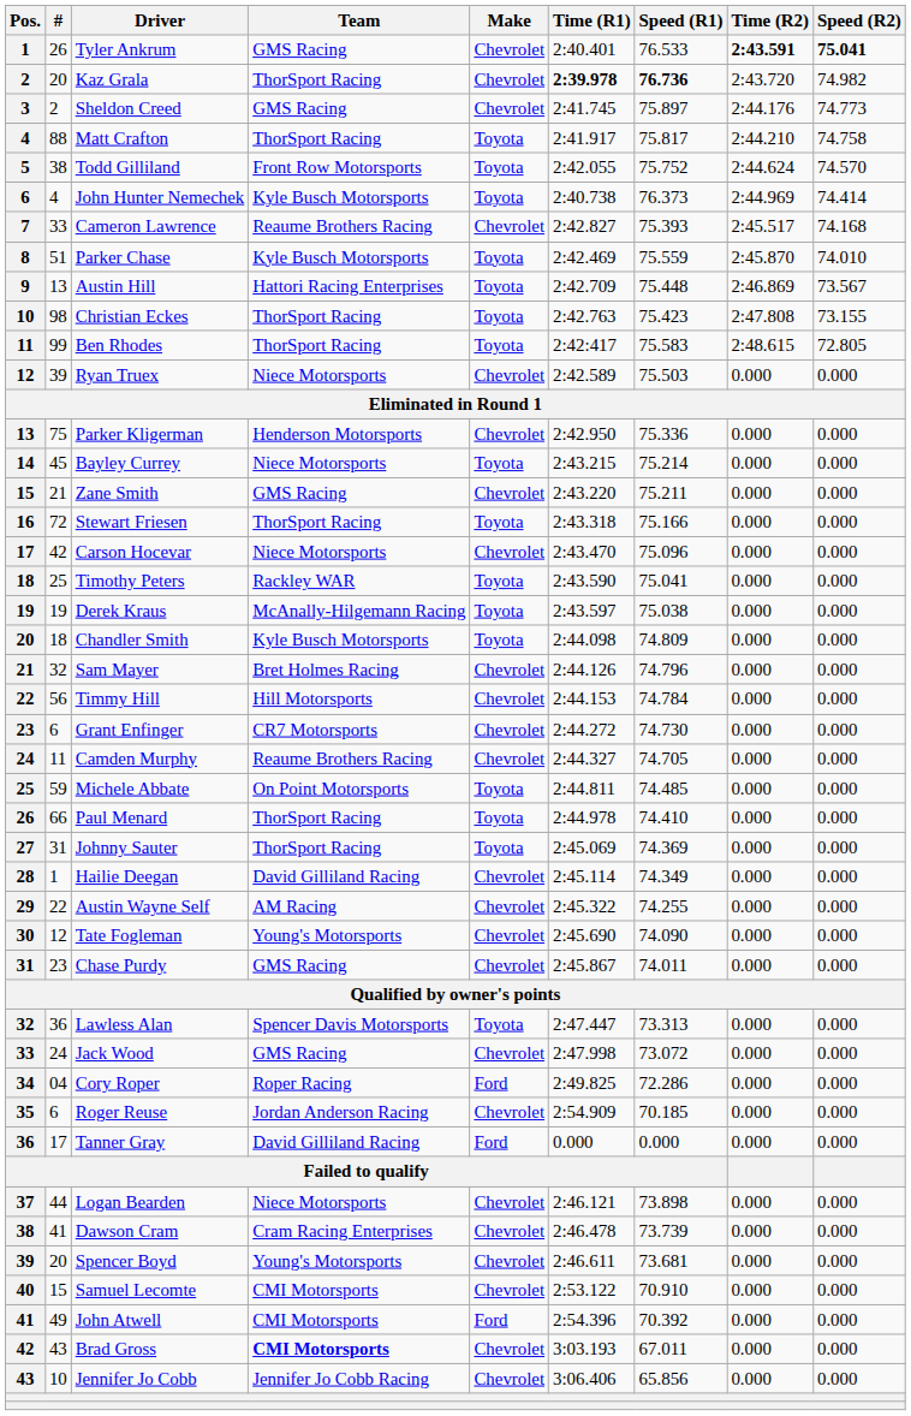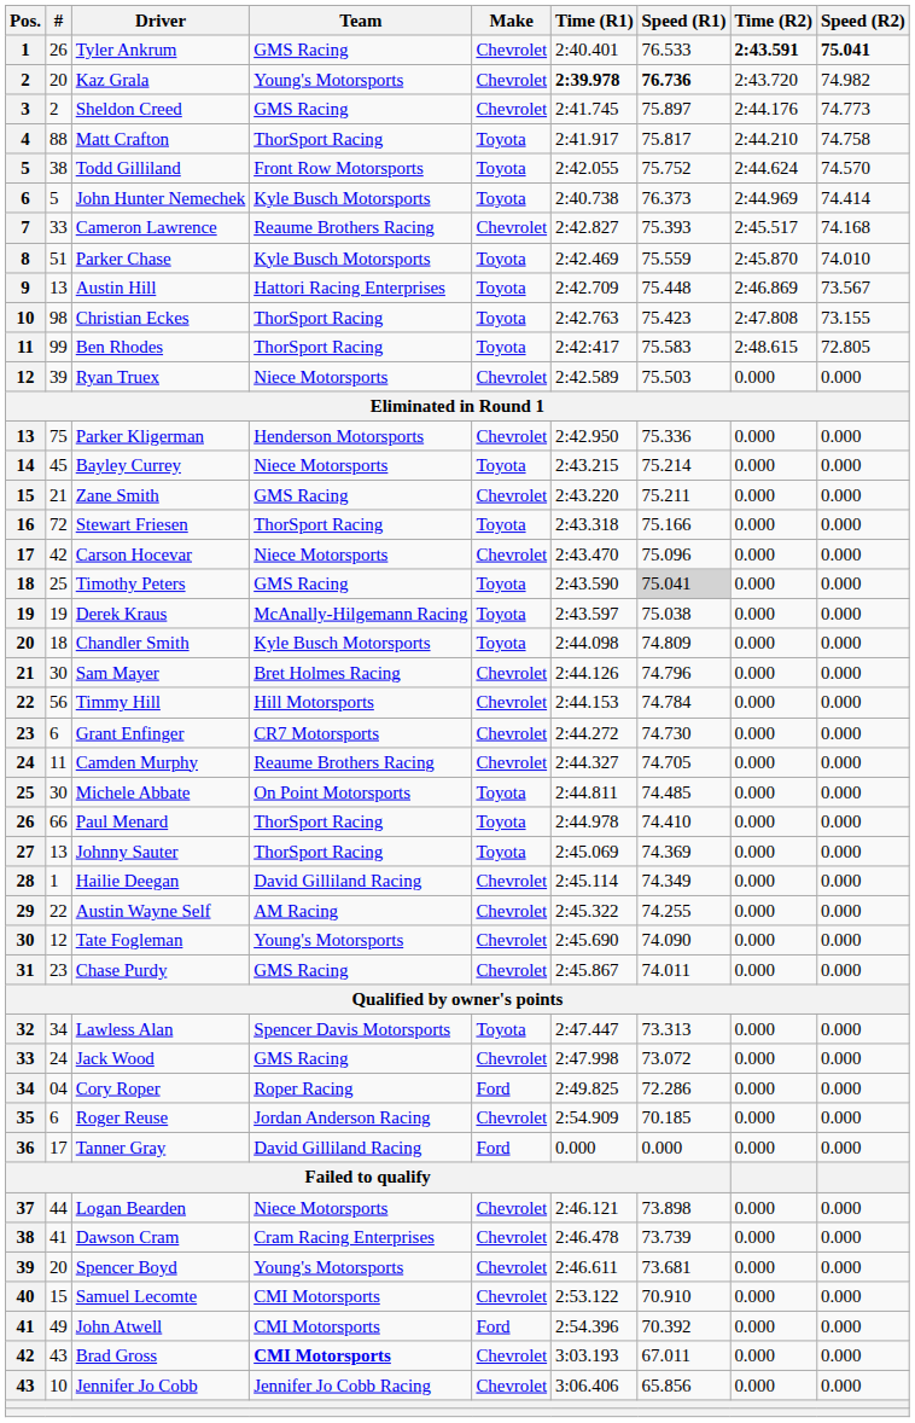 <table class="wikitable" style="font-size:95%">
 <tr>
 <th>Pos.</th>
 <th>#</th>
 <th>Driver</th>
 <th>Team</th>
 <th>Make</th>
 <th>Time (R1)</th>
 <th>Speed (R1)</th>
 <th>Time (R2)</th>
 <th>Speed (R2)</th>
 </tr>
 <tr>
 <th>1</th>
 <td>26</td>
 <td><a href='#'>Tyler Ankrum</a></td>
 <td><a href='#'>GMS Racing</a></td>
 <td><a href='#'>Chevrolet</a></td>
 <td>2:40.401</td>
 <td>76.533</td>
 <td><strong>2:43.591</strong></td>
 <td><strong>75.041</strong></td>
 </tr>
 <tr>
 <th>2</th>
 <td>20</td>
 <td><a href='#'>Kaz Grala</a></td>
-<td><a href='#'>ThorSport Racing</a></td>
+<td><a href='#'>Young's Motorsports</a></td>
 <td><a href='#'>Chevrolet</a></td>
 <td><strong>2:39.978</strong></td>
 <td><strong>76.736</strong></td>
 <td>2:43.720</td>
 <td>74.982</td>
 </tr>
 <tr>
 <th>3</th>
 <td>2</td>
 <td><a href='#'>Sheldon Creed</a></td>
 <td><a href='#'>GMS Racing</a></td>
 <td><a href='#'>Chevrolet</a></td>
 <td>2:41.745</td>
 <td>75.897</td>
 <td>2:44.176</td>
 <td>74.773</td>
 </tr>
 <tr>
 <th>4</th>
 <td>88</td>
 <td><a href='#'>Matt Crafton</a></td>
 <td><a href='#'>ThorSport Racing</a></td>
 <td><a href='#'>Toyota</a></td>
 <td>2:41.917</td>
 <td>75.817</td>
 <td>2:44.210</td>
 <td>74.758</td>
 </tr>
 <tr>
 <th>5</th>
 <td>38</td>
 <td><a href='#'>Todd Gilliland</a></td>
 <td><a href='#'>Front Row Motorsports</a></td>
 <td><a href='#'>Toyota</a></td>
 <td>2:42.055</td>
 <td>75.752</td>
 <td>2:44.624</td>
 <td>74.570</td>
 </tr>
 <tr>
 <th>6</th>
-<td>4</td>
+<td>5</td>
 <td><a href='#'>John Hunter Nemechek</a></td>
 <td><a href='#'>Kyle Busch Motorsports</a></td>
 <td><a href='#'>Toyota</a></td>
 <td>2:40.738</td>
 <td>76.373</td>
 <td>2:44.969</td>
 <td>74.414</td>
 </tr>
 <tr>
 <th>7</th>
 <td>33</td>
 <td><a href='#'>Cameron Lawrence</a></td>
 <td><a href='#'>Reaume Brothers Racing</a></td>
 <td><a href='#'>Chevrolet</a></td>
 <td>2:42.827</td>
 <td>75.393</td>
 <td>2:45.517</td>
 <td>74.168</td>
 </tr>
 <tr>
 <th>8</th>
 <td>51</td>
 <td><a href='#'>Parker Chase</a></td>
 <td><a href='#'>Kyle Busch Motorsports</a></td>
 <td><a href='#'>Toyota</a></td>
 <td>2:42.469</td>
 <td>75.559</td>
 <td>2:45.870</td>
 <td>74.010</td>
 </tr>
 <tr>
 <th>9</th>
 <td>13</td>
 <td><a href='#'>Austin Hill</a></td>
 <td><a href='#'>Hattori Racing Enterprises</a></td>
 <td><a href='#'>Toyota</a></td>
 <td>2:42.709</td>
 <td>75.448</td>
 <td>2:46.869</td>
 <td>73.567</td>
 </tr>
 <tr>
 <th>10</th>
 <td>98</td>
 <td><a href='#'>Christian Eckes</a></td>
 <td><a href='#'>ThorSport Racing</a></td>
 <td><a href='#'>Toyota</a></td>
 <td>2:42.763</td>
 <td>75.423</td>
 <td>2:47.808</td>
 <td>73.155</td>
 </tr>
 <tr>
 <th>11</th>
 <td>99</td>
 <td><a href='#'>Ben Rhodes</a></td>
 <td><a href='#'>ThorSport Racing</a></td>
 <td><a href='#'>Toyota</a></td>
 <td>2:42:417</td>
 <td>75.583</td>
 <td>2:48.615</td>
 <td>72.805</td>
 </tr>
 <tr>
 <th>12</th>
 <td>39</td>
 <td><a href='#'>Ryan Truex</a></td>
 <td><a href='#'>Niece Motorsports</a></td>
 <td><a href='#'>Chevrolet</a></td>
 <td>2:42.589</td>
 <td>75.503</td>
 <td>0.000</td>
 <td>0.000</td>
 </tr>
 <tr>
 <th colspan="9">Eliminated in Round 1</th>
 </tr>
 <tr>
 <th>13</th>
 <td>75</td>
 <td><a href='#'>Parker Kligerman</a></td>
 <td><a href='#'>Henderson Motorsports</a></td>
 <td><a href='#'>Chevrolet</a></td>
 <td>2:42.950</td>
 <td>75.336</td>
 <td>0.000</td>
 <td>0.000</td>
 </tr>
 <tr>
 <th>14</th>
 <td>45</td>
 <td><a href='#'>Bayley Currey</a></td>
 <td><a href='#'>Niece Motorsports</a></td>
 <td><a href='#'>Toyota</a></td>
 <td>2:43.215</td>
 <td>75.214</td>
 <td>0.000</td>
 <td>0.000</td>
 </tr>
 <tr>
 <th>15</th>
 <td>21</td>
 <td><a href='#'>Zane Smith</a></td>
 <td><a href='#'>GMS Racing</a></td>
 <td><a href='#'>Chevrolet</a></td>
 <td>2:43.220</td>
 <td>75.211</td>
 <td>0.000</td>
 <td>0.000</td>
 </tr>
 <tr>
 <th>16</th>
 <td>72</td>
 <td><a href='#'>Stewart Friesen</a></td>
 <td><a href='#'>ThorSport Racing</a></td>
 <td><a href='#'>Toyota</a></td>
 <td>2:43.318</td>
 <td>75.166</td>
 <td>0.000</td>
 <td>0.000</td>
 </tr>
 <tr>
 <th>17</th>
 <td>42</td>
 <td><a href='#'>Carson Hocevar</a></td>
 <td><a href='#'>Niece Motorsports</a></td>
 <td><a href='#'>Chevrolet</a></td>
 <td>2:43.470</td>
 <td>75.096</td>
 <td>0.000</td>
 <td>0.000</td>
 </tr>
 <tr>
 <th>18</th>
 <td>25</td>
 <td><a href='#'>Timothy Peters</a></td>
-<td><a href='#'>Rackley WAR</a></td>
+<td><a href='#'>GMS Racing</a></td>
 <td><a href='#'>Toyota</a></td>
 <td>2:43.590</td>
-<td>75.041</td>
+<td style="background: lightgrey;">75.041</td>
 <td>0.000</td>
 <td>0.000</td>
 </tr>
 <tr>
 <th>19</th>
 <td>19</td>
 <td><a href='#'>Derek Kraus</a></td>
 <td><a href='#'>McAnally-Hilgemann Racing</a></td>
 <td><a href='#'>Toyota</a></td>
 <td>2:43.597</td>
 <td>75.038</td>
 <td>0.000</td>
 <td>0.000</td>
 </tr>
 <tr>
 <th>20</th>
 <td>18</td>
 <td><a href='#'>Chandler Smith</a></td>
 <td><a href='#'>Kyle Busch Motorsports</a></td>
 <td><a href='#'>Toyota</a></td>
 <td>2:44.098</td>
 <td>74.809</td>
 <td>0.000</td>
 <td>0.000</td>
 </tr>
 <tr>
 <th>21</th>
-<td>32</td>
+<td>30</td>
 <td><a href='#'>Sam Mayer</a></td>
 <td><a href='#'>Bret Holmes Racing</a></td>
 <td><a href='#'>Chevrolet</a></td>
 <td>2:44.126</td>
 <td>74.796</td>
 <td>0.000</td>
 <td>0.000</td>
 </tr>
 <tr>
 <th>22</th>
 <td>56</td>
 <td><a href='#'>Timmy Hill</a></td>
 <td><a href='#'>Hill Motorsports</a></td>
 <td><a href='#'>Chevrolet</a></td>
 <td>2:44.153</td>
 <td>74.784</td>
 <td>0.000</td>
 <td>0.000</td>
 </tr>
 <tr>
 <th>23</th>
 <td>6</td>
 <td><a href='#'>Grant Enfinger</a></td>
 <td><a href='#'>CR7 Motorsports</a></td>
 <td><a href='#'>Chevrolet</a></td>
 <td>2:44.272</td>
 <td>74.730</td>
 <td>0.000</td>
 <td>0.000</td>
 </tr>
 <tr>
 <th>24</th>
 <td>11</td>
 <td><a href='#'>Camden Murphy</a></td>
 <td><a href='#'>Reaume Brothers Racing</a></td>
 <td><a href='#'>Chevrolet</a></td>
 <td>2:44.327</td>
 <td>74.705</td>
 <td>0.000</td>
 <td>0.000</td>
 </tr>
 <tr>
 <th>25</th>
-<td>59</td>
+<td>30</td>
 <td><a href='#'>Michele Abbate</a></td>
 <td><a href='#'>On Point Motorsports</a></td>
 <td><a href='#'>Toyota</a></td>
 <td>2:44.811</td>
 <td>74.485</td>
 <td>0.000</td>
 <td>0.000</td>
 </tr>
 <tr>
 <th>26</th>
 <td>66</td>
 <td><a href='#'>Paul Menard</a></td>
 <td><a href='#'>ThorSport Racing</a></td>
 <td><a href='#'>Toyota</a></td>
 <td>2:44.978</td>
 <td>74.410</td>
 <td>0.000</td>
 <td>0.000</td>
 </tr>
 <tr>
 <th>27</th>
-<td>31</td>
+<td>13</td>
 <td><a href='#'>Johnny Sauter</a></td>
 <td><a href='#'>ThorSport Racing</a></td>
 <td><a href='#'>Toyota</a></td>
 <td>2:45.069</td>
 <td>74.369</td>
 <td>0.000</td>
 <td>0.000</td>
 </tr>
 <tr>
 <th>28</th>
 <td>1</td>
 <td><a href='#'>Hailie Deegan</a></td>
 <td><a href='#'>David Gilliland Racing</a></td>
 <td><a href='#'>Chevrolet</a></td>
 <td>2:45.114</td>
 <td>74.349</td>
 <td>0.000</td>
 <td>0.000</td>
 </tr>
 <tr>
 <th>29</th>
 <td>22</td>
 <td><a href='#'>Austin Wayne Self</a></td>
 <td><a href='#'>AM Racing</a></td>
 <td><a href='#'>Chevrolet</a></td>
 <td>2:45.322</td>
 <td>74.255</td>
 <td>0.000</td>
 <td>0.000</td>
 </tr>
 <tr>
 <th>30</th>
 <td>12</td>
 <td><a href='#'>Tate Fogleman</a></td>
 <td><a href='#'>Young's Motorsports</a></td>
 <td><a href='#'>Chevrolet</a></td>
 <td>2:45.690</td>
 <td>74.090</td>
 <td>0.000</td>
 <td>0.000</td>
 </tr>
 <tr>
 <th>31</th>
 <td>23</td>
 <td><a href='#'>Chase Purdy</a></td>
 <td><a href='#'>GMS Racing</a></td>
 <td><a href='#'>Chevrolet</a></td>
 <td>2:45.867</td>
 <td>74.011</td>
 <td>0.000</td>
 <td>0.000</td>
 </tr>
 <tr>
 <th colspan="9">Qualified by owner's points</th>
 </tr>
 <tr>
 <th>32</th>
-<td>36</td>
+<td>34</td>
 <td><a href='#'>Lawless Alan</a></td>
 <td><a href='#'>Spencer Davis Motorsports</a></td>
 <td><a href='#'>Toyota</a></td>
 <td>2:47.447</td>
 <td>73.313</td>
 <td>0.000</td>
 <td>0.000</td>
 </tr>
 <tr>
 <th>33</th>
 <td>24</td>
 <td><a href='#'>Jack Wood</a></td>
 <td><a href='#'>GMS Racing</a></td>
 <td><a href='#'>Chevrolet</a></td>
 <td>2:47.998</td>
 <td>73.072</td>
 <td>0.000</td>
 <td>0.000</td>
 </tr>
 <tr>
 <th>34</th>
 <td>04</td>
 <td><a href='#'>Cory Roper</a></td>
 <td><a href='#'>Roper Racing</a></td>
 <td><a href='#'>Ford</a></td>
 <td>2:49.825</td>
 <td>72.286</td>
 <td>0.000</td>
 <td>0.000</td>
 </tr>
 <tr>
 <th>35</th>
 <td>6</td>
 <td><a href='#'>Roger Reuse</a></td>
 <td><a href='#'>Jordan Anderson Racing</a></td>
 <td><a href='#'>Chevrolet</a></td>
 <td>2:54.909</td>
 <td>70.185</td>
 <td>0.000</td>
 <td>0.000</td>
 </tr>
 <tr>
 <th>36</th>
 <td>17</td>
 <td><a href='#'>Tanner Gray</a></td>
 <td><a href='#'>David Gilliland Racing</a></td>
 <td><a href='#'>Ford</a></td>
 <td>0.000</td>
 <td>0.000</td>
 <td>0.000</td>
 <td>0.000</td>
 </tr>
 <tr>
 <th colspan="7">Failed to qualify</th>
 <th></th>
 <th></th>
 </tr>
 <tr>
 <th>37</th>
 <td>44</td>
 <td><a href='#'>Logan Bearden</a></td>
 <td><a href='#'>Niece Motorsports</a></td>
 <td><a href='#'>Chevrolet</a></td>
 <td>2:46.121</td>
 <td>73.898</td>
 <td>0.000</td>
 <td>0.000</td>
 </tr>
 <tr>
 <th>38</th>
 <td>41</td>
 <td><a href='#'>Dawson Cram</a></td>
 <td><a href='#'>Cram Racing Enterprises</a></td>
 <td><a href='#'>Chevrolet</a></td>
 <td>2:46.478</td>
 <td>73.739</td>
 <td>0.000</td>
 <td>0.000</td>
 </tr>
 <tr>
 <th>39</th>
 <td>20</td>
 <td><a href='#'>Spencer Boyd</a></td>
 <td><a href='#'>Young's Motorsports</a></td>
 <td><a href='#'>Chevrolet</a></td>
 <td>2:46.611</td>
 <td>73.681</td>
 <td>0.000</td>
 <td>0.000</td>
 </tr>
 <tr>
 <th>40</th>
 <td>15</td>
 <td><a href='#'>Samuel Lecomte</a></td>
 <td><a href='#'>CMI Motorsports</a></td>
 <td><a href='#'>Chevrolet</a></td>
 <td>2:53.122</td>
 <td>70.910</td>
 <td>0.000</td>
 <td>0.000</td>
 </tr>
 <tr>
 <th>41</th>
 <td>49</td>
 <td><a href='#'>John Atwell</a></td>
 <td><a href='#'>CMI Motorsports</a></td>
 <td><a href='#'>Ford</a></td>
 <td>2:54.396</td>
 <td>70.392</td>
 <td>0.000</td>
 <td>0.000</td>
 </tr>
 <tr>
 <th>42</th>
 <td>43</td>
 <td><a href='#'>Brad Gross</a></td>
 <td><strong><a href='#'>CMI Motorsports</a></strong></td>
 <td><a href='#'>Chevrolet</a></td>
 <td>3:03.193</td>
 <td>67.011</td>
 <td>0.000</td>
 <td>0.000</td>
 </tr>
 <tr>
 <th>43</th>
 <td>10</td>
 <td><a href='#'>Jennifer Jo Cobb</a></td>
 <td><a href='#'>Jennifer Jo Cobb Racing</a></td>
 <td><a href='#'>Chevrolet</a></td>
 <td>3:06.406</td>
 <td>65.856</td>
 <td>0.000</td>
 <td>0.000</td>
 </tr>
 <tr>
 <th colspan="9"></th>
 </tr>
 <tr>
 <th colspan="9"></th>
 </tr>
 </table>
